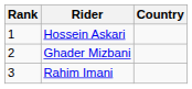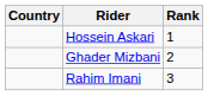 <table class="wikitable">
 <tr>
+<th>Country</th>
+<th>Rider</th>
 <th>Rank</th>
-<th>Rider</th>
-<th>Country</th>
 </tr>
 <tr>
+<td></td>
+<td><a href='#'>Hossein Askari</a></td>
 <td>1</td>
-<td><a href='#'>Hossein Askari</a></td>
-<td></td>
 </tr>
 <tr>
+<td></td>
+<td><a href='#'>Ghader Mizbani</a></td>
 <td>2</td>
-<td><a href='#'>Ghader Mizbani</a></td>
-<td></td>
 </tr>
 <tr>
+<td></td>
+<td><a href='#'>Rahim Imani</a></td>
 <td>3</td>
-<td><a href='#'>Rahim Imani</a></td>
-<td></td>
 </tr>
 </table>
